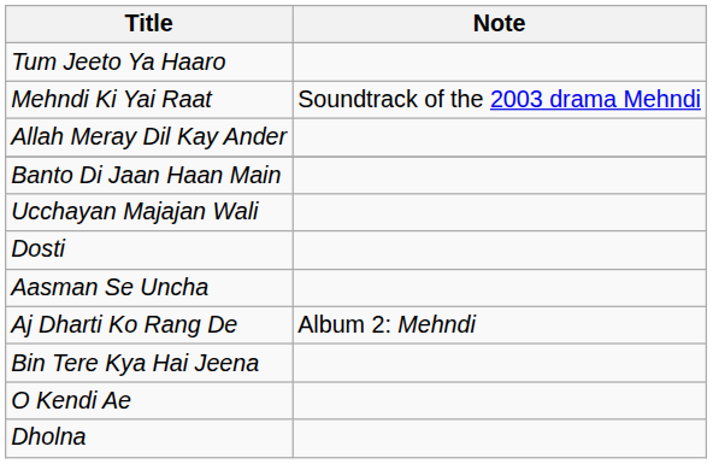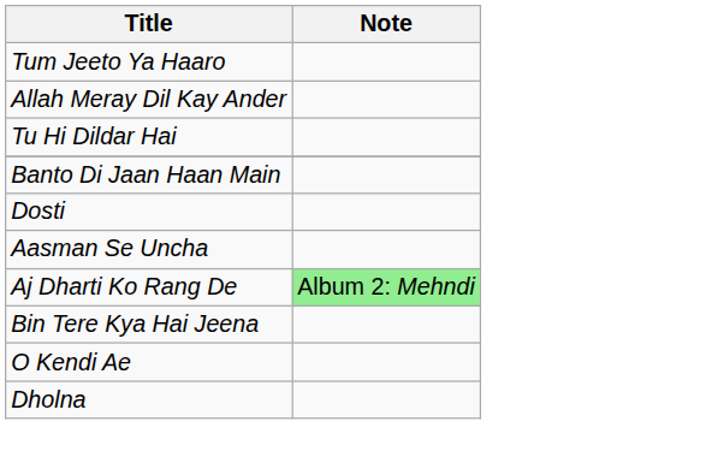 <table class="wikitable">
 <tr>
 <th>Title</th>
 <th>Note</th>
 </tr>
 <tr>
 <td><em>Tum Jeeto Ya Haaro</em></td>
 <td></td>
 </tr>
 <tr>
-<td><em>Mehndi Ki Yai Raat</em></td>
-<td>Soundtrack of the <a href='#'>2003 drama Mehndi</a></td>
+<td><em>Allah Meray Dil Kay Ander</em></td>
+<td></td>
 </tr>
 <tr>
-<td><em>Allah Meray Dil Kay Ander</em></td>
+<td><em>Tu Hi Dildar Hai</em></td>
 <td></td>
 </tr>
 <tr>
 </tr>
 <tr>
 <td><em>Banto Di Jaan Haan Main</em></td>
-<td></td>
-</tr>
-<tr>
-<td><em>Ucchayan Majajan Wali</em></td>
 <td></td>
 </tr>
 <tr>
 <td><em>Dosti</em></td>
 <td></td>
 </tr>
 <tr>
 <td><em>Aasman Se Uncha</em></td>
 <td></td>
 </tr>
 <tr>
 <td><em>Aj Dharti Ko Rang De</em></td>
-<td>Album 2: <em>Mehndi</em></td>
+<td style="background: lightgreen;">Album 2: <em>Mehndi</em></td>
 </tr>
 <tr>
 <td><em>Bin Tere Kya Hai Jeena</em></td>
 <td></td>
 </tr>
 <tr>
 <td><em>O Kendi Ae</em></td>
 <td></td>
 </tr>
 <tr>
 <td><em>Dholna</em></td>
 <td></td>
 </tr>
 </table>
